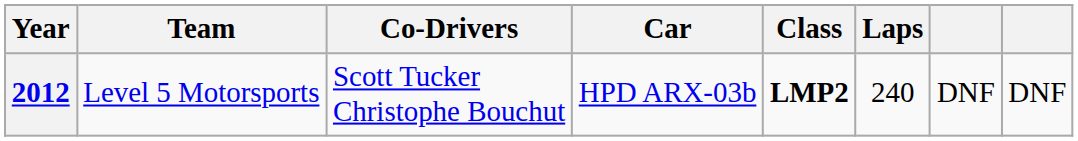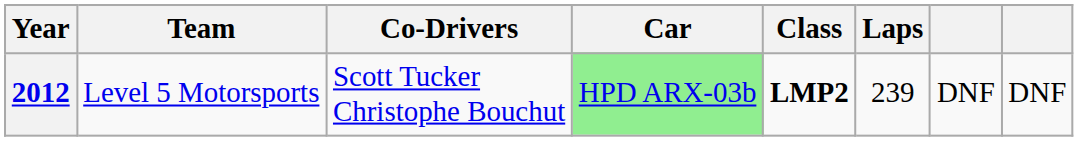 <table class="wikitable" style="text-align:center; font-size:90%">
 <tr>
 <th>Year</th>
 <th>Team</th>
 <th>Co-Drivers</th>
 <th>Car</th>
 <th>Class</th>
 <th>Laps</th>
 <th></th>
 <th></th>
 </tr>
 <tr>
 <th><a href='#'>2012</a></th>
 <td align="left"> <a href='#'>Level 5 Motorsports</a></td>
 <td align="left"> <a href='#'>Scott Tucker</a><br> <a href='#'>Christophe Bouchut</a></td>
-<td align="left"><a href='#'>HPD ARX-03b</a></td>
+<td align="left" style="background: lightgreen;"><a href='#'>HPD ARX-03b</a></td>
 <td><strong>LMP2</strong></td>
-<td>240</td>
+<td>239</td>
 <td>DNF</td>
 <td>DNF</td>
 </tr>
 </table>
